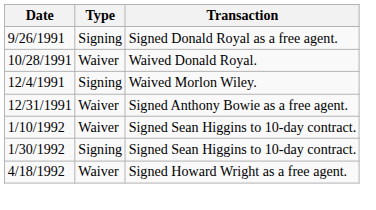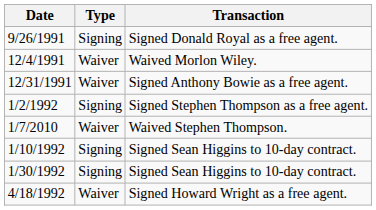 <table class="wikitable">
 <tr>
 <th>Date</th>
 <th>Type</th>
 <th>Transaction</th>
 </tr>
 <tr>
 <td>9/26/1991</td>
 <td>Signing</td>
 <td>Signed Donald Royal as a free agent.</td>
 </tr>
 <tr>
-<td>10/28/1991</td>
+<td>12/4/1991</td>
 <td>Waiver</td>
-<td>Waived Donald Royal.</td>
-</tr>
-<tr>
-<td>12/4/1991</td>
-<td>Signing</td>
 <td>Waived Morlon Wiley.</td>
 </tr>
 <tr>
 <td>12/31/1991</td>
 <td>Waiver</td>
 <td>Signed Anthony Bowie as a free agent.</td>
 </tr>
 <tr>
+<td>1/2/1992</td>
+<td>Signing</td>
+<td>Signed Stephen Thompson as a free agent.</td>
+</tr>
+<tr>
+<td>1/7/2010</td>
+<td>Waiver</td>
+<td>Waived Stephen Thompson.</td>
+</tr>
+<tr>
 <td>1/10/1992</td>
-<td>Waiver</td>
+<td>Signing</td>
 <td>Signed Sean Higgins to 10-day contract.</td>
 </tr>
 <tr>
 <td>1/30/1992</td>
 <td>Signing</td>
 <td>Signed Sean Higgins to 10-day contract.</td>
 </tr>
 <tr>
 <td>4/18/1992</td>
 <td>Waiver</td>
 <td>Signed Howard Wright as a free agent.</td>
 </tr>
 </table>
